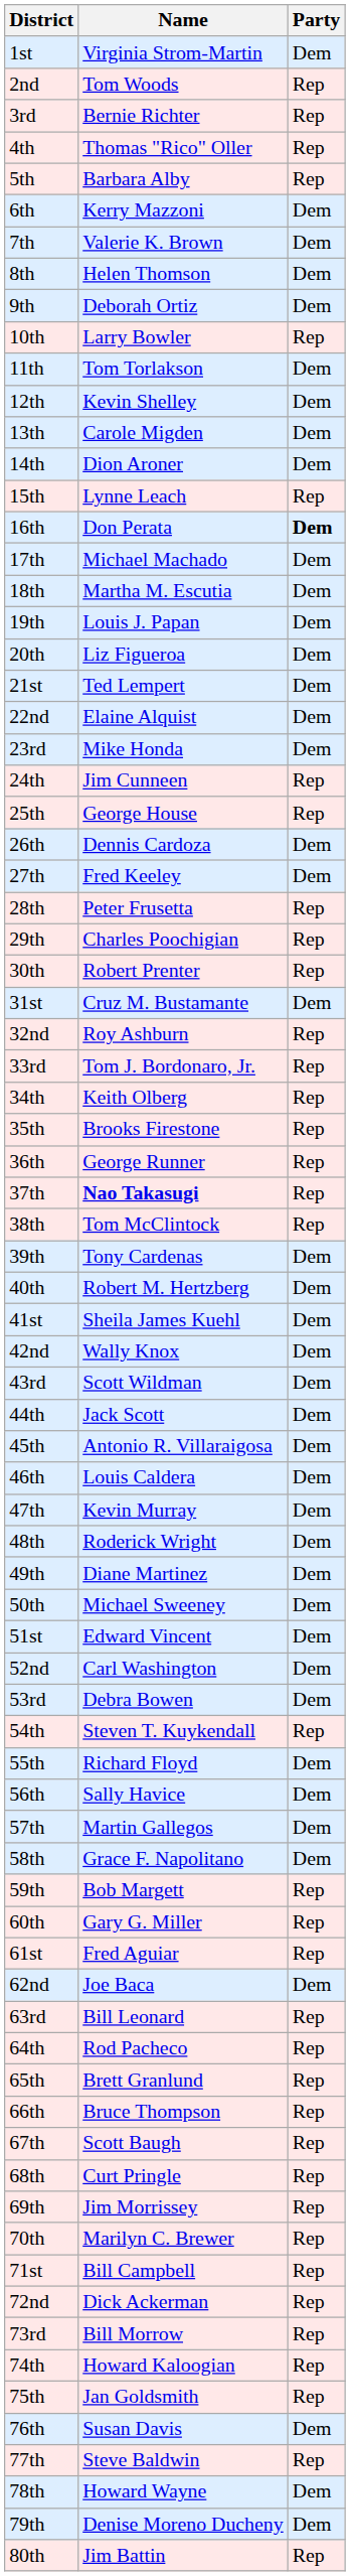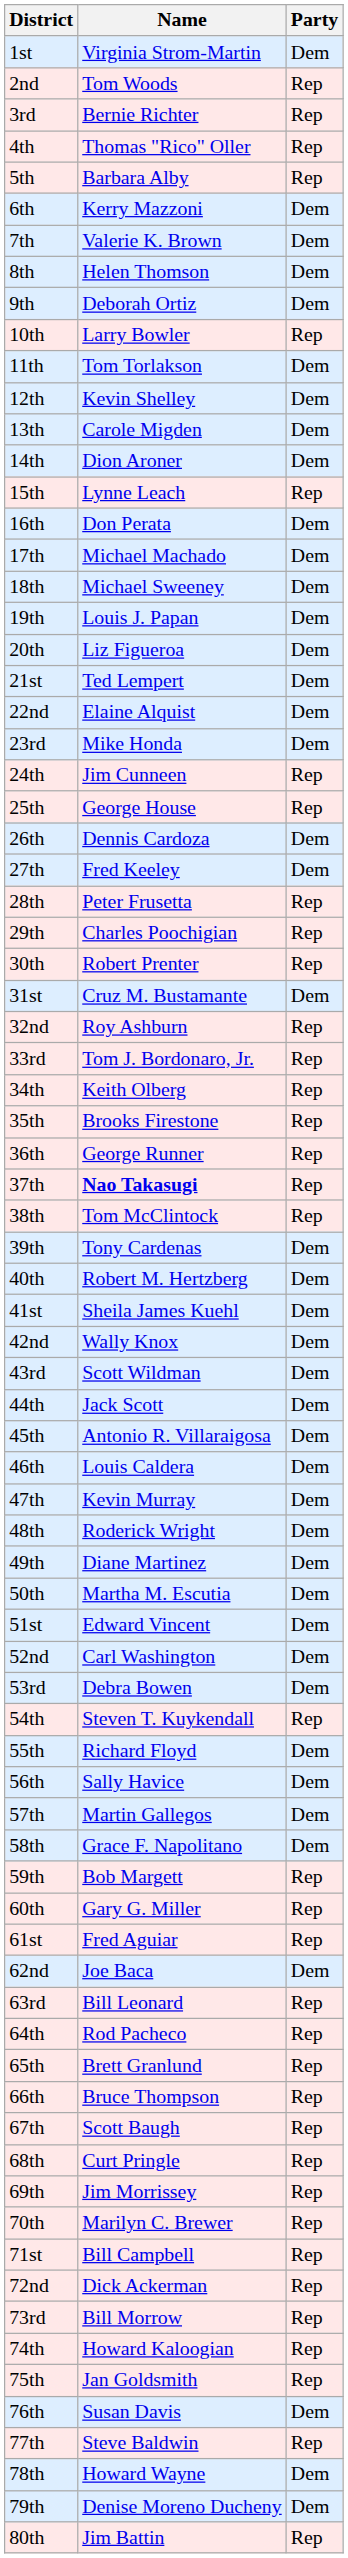 <table class="wikitable">
 <tr>
 <th>District</th>
 <th>Name</th>
 <th>Party</th>
 </tr>
 <tr>
 <td bgcolor=#DDEEFF>1st</td>
 <td bgcolor=#DDEEFF><a href='#'>Virginia Strom-Martin</a></td>
 <td bgcolor=#DDEEFF>Dem</td>
 </tr>
 <tr>
 <td bgcolor=#FFE8E8>2nd</td>
 <td bgcolor=#FFE8E8><a href='#'>Tom Woods</a></td>
 <td bgcolor=#FFE8E8>Rep</td>
 </tr>
 <tr>
 <td bgcolor=#FFE8E8>3rd</td>
 <td bgcolor=#FFE8E8><a href='#'>Bernie Richter</a></td>
 <td bgcolor=#FFE8E8>Rep</td>
 </tr>
 <tr>
 <td bgcolor=#FFE8E8>4th</td>
 <td bgcolor=#FFE8E8><a href='#'>Thomas "Rico" Oller</a></td>
 <td bgcolor=#FFE8E8>Rep</td>
 </tr>
 <tr>
 <td bgcolor=#FFE8E8>5th</td>
 <td bgcolor=#FFE8E8><a href='#'>Barbara Alby</a></td>
 <td bgcolor=#FFE8E8>Rep</td>
 </tr>
 <tr>
 <td bgcolor=#DDEEFF>6th</td>
 <td bgcolor=#DDEEFF><a href='#'>Kerry Mazzoni</a></td>
 <td bgcolor=#DDEEFF>Dem</td>
 </tr>
 <tr>
 <td bgcolor=#DDEEFF>7th</td>
 <td bgcolor=#DDEEFF><a href='#'>Valerie K. Brown</a></td>
 <td bgcolor=#DDEEFF>Dem</td>
 </tr>
 <tr>
 <td bgcolor=#DDEEFF>8th</td>
 <td bgcolor=#DDEEFF><a href='#'>Helen Thomson</a></td>
 <td bgcolor=#DDEEFF>Dem</td>
 </tr>
 <tr>
 <td bgcolor=#DDEEFF>9th</td>
 <td bgcolor=#DDEEFF><a href='#'>Deborah Ortiz</a></td>
 <td bgcolor=#DDEEFF>Dem</td>
 </tr>
 <tr>
 <td bgcolor=#FFE8E8>10th</td>
 <td bgcolor=#FFE8E8><a href='#'>Larry Bowler</a></td>
 <td bgcolor=#FFE8E8>Rep</td>
 </tr>
 <tr>
 <td bgcolor=#DDEEFF>11th</td>
 <td bgcolor=#DDEEFF><a href='#'>Tom Torlakson</a></td>
 <td bgcolor=#DDEEFF>Dem</td>
 </tr>
 <tr>
 <td bgcolor=#DDEEFF>12th</td>
 <td bgcolor=#DDEEFF><a href='#'>Kevin Shelley</a></td>
 <td bgcolor=#DDEEFF>Dem</td>
 </tr>
 <tr>
 <td bgcolor=#DDEEFF>13th</td>
 <td bgcolor=#DDEEFF><a href='#'>Carole Migden</a></td>
 <td bgcolor=#DDEEFF>Dem</td>
 </tr>
 <tr>
 <td bgcolor=#DDEEFF>14th</td>
 <td bgcolor=#DDEEFF><a href='#'>Dion Aroner</a></td>
 <td bgcolor=#DDEEFF>Dem</td>
 </tr>
 <tr>
 <td bgcolor=#FFE8E8>15th</td>
 <td bgcolor=#FFE8E8><a href='#'>Lynne Leach</a></td>
 <td bgcolor=#FFE8E8>Rep</td>
 </tr>
 <tr>
 <td bgcolor=#DDEEFF>16th</td>
 <td bgcolor=#DDEEFF><a href='#'>Don Perata</a></td>
-<td bgcolor=#DDEEFF><strong>Dem</strong></td>
+<td bgcolor=#DDEEFF>Dem</td>
 </tr>
 <tr>
 <td bgcolor=#DDEEFF>17th</td>
 <td bgcolor=#DDEEFF><a href='#'>Michael Machado</a></td>
 <td bgcolor=#DDEEFF>Dem</td>
 </tr>
 <tr>
 <td bgcolor=#DDEEFF>18th</td>
-<td bgcolor=#DDEEFF><a href='#'>Martha M. Escutia</a></td>
+<td bgcolor=#DDEEFF><a href='#'>Michael Sweeney</a></td>
 <td bgcolor=#DDEEFF>Dem</td>
 </tr>
 <tr>
 <td bgcolor=#DDEEFF>19th</td>
 <td bgcolor=#DDEEFF><a href='#'>Louis J. Papan</a></td>
 <td bgcolor=#DDEEFF>Dem</td>
 </tr>
 <tr>
 <td bgcolor=#DDEEFF>20th</td>
 <td bgcolor=#DDEEFF><a href='#'>Liz Figueroa</a></td>
 <td bgcolor=#DDEEFF>Dem</td>
 </tr>
 <tr>
 <td bgcolor=#DDEEFF>21st</td>
 <td bgcolor=#DDEEFF><a href='#'>Ted Lempert</a></td>
 <td bgcolor=#DDEEFF>Dem</td>
 </tr>
 <tr>
 <td bgcolor=#DDEEFF>22nd</td>
 <td bgcolor=#DDEEFF><a href='#'>Elaine Alquist</a></td>
 <td bgcolor=#DDEEFF>Dem</td>
 </tr>
 <tr>
 <td bgcolor=#DDEEFF>23rd</td>
 <td bgcolor=#DDEEFF><a href='#'>Mike Honda</a></td>
 <td bgcolor=#DDEEFF>Dem</td>
 </tr>
 <tr>
 <td bgcolor=#FFE8E8>24th</td>
 <td bgcolor=#FFE8E8><a href='#'>Jim Cunneen</a></td>
 <td bgcolor=#FFE8E8>Rep</td>
 </tr>
 <tr>
 <td bgcolor=#FFE8E8>25th</td>
 <td bgcolor=#FFE8E8><a href='#'>George House</a></td>
 <td bgcolor=#FFE8E8>Rep</td>
 </tr>
 <tr>
 <td bgcolor=#DDEEFF>26th</td>
 <td bgcolor=#DDEEFF><a href='#'>Dennis Cardoza</a></td>
 <td bgcolor=#DDEEFF>Dem</td>
 </tr>
 <tr>
 <td bgcolor=#DDEEFF>27th</td>
 <td bgcolor=#DDEEFF><a href='#'>Fred Keeley</a></td>
 <td bgcolor=#DDEEFF>Dem</td>
 </tr>
 <tr>
 <td bgcolor=#FFE8E8>28th</td>
 <td bgcolor=#FFE8E8><a href='#'>Peter Frusetta</a></td>
 <td bgcolor=#FFE8E8>Rep</td>
 </tr>
 <tr>
 <td bgcolor=#FFE8E8>29th</td>
 <td bgcolor=#FFE8E8><a href='#'>Charles Poochigian</a></td>
 <td bgcolor=#FFE8E8>Rep</td>
 </tr>
 <tr>
 <td bgcolor=#FFE8E8>30th</td>
 <td bgcolor=#FFE8E8><a href='#'>Robert Prenter</a></td>
 <td bgcolor=#FFE8E8>Rep</td>
 </tr>
 <tr>
 <td bgcolor=#DDEEFF>31st</td>
 <td bgcolor=#DDEEFF><a href='#'>Cruz M. Bustamante</a></td>
 <td bgcolor=#DDEEFF>Dem</td>
 </tr>
 <tr>
 <td bgcolor=#FFE8E8>32nd</td>
 <td bgcolor=#FFE8E8><a href='#'>Roy Ashburn</a></td>
 <td bgcolor=#FFE8E8>Rep</td>
 </tr>
 <tr>
 <td bgcolor=#FFE8E8>33rd</td>
 <td bgcolor=#FFE8E8><a href='#'>Tom J. Bordonaro, Jr.</a></td>
 <td bgcolor=#FFE8E8>Rep</td>
 </tr>
 <tr>
 <td bgcolor=#FFE8E8>34th</td>
 <td bgcolor=#FFE8E8><a href='#'>Keith Olberg</a></td>
 <td bgcolor=#FFE8E8>Rep</td>
 </tr>
 <tr>
 <td bgcolor=#FFE8E8>35th</td>
 <td bgcolor=#FFE8E8><a href='#'>Brooks Firestone</a></td>
 <td bgcolor=#FFE8E8>Rep</td>
 </tr>
 <tr>
 <td bgcolor=#FFE8E8>36th</td>
 <td bgcolor=#FFE8E8><a href='#'>George Runner</a></td>
 <td bgcolor=#FFE8E8>Rep</td>
 </tr>
 <tr>
 <td bgcolor=#FFE8E8>37th</td>
 <td bgcolor=#FFE8E8><strong><a href='#'>Nao Takasugi</a></strong></td>
 <td bgcolor=#FFE8E8>Rep</td>
 </tr>
 <tr>
 <td bgcolor=#FFE8E8>38th</td>
 <td bgcolor=#FFE8E8><a href='#'>Tom McClintock</a></td>
 <td bgcolor=#FFE8E8>Rep</td>
 </tr>
 <tr>
 <td bgcolor=#DDEEFF>39th</td>
 <td bgcolor=#DDEEFF><a href='#'>Tony Cardenas</a></td>
 <td bgcolor=#DDEEFF>Dem</td>
 </tr>
 <tr>
 <td bgcolor=#DDEEFF>40th</td>
 <td bgcolor=#DDEEFF><a href='#'>Robert M. Hertzberg</a></td>
 <td bgcolor=#DDEEFF>Dem</td>
 </tr>
 <tr>
 <td bgcolor=#DDEEFF>41st</td>
 <td bgcolor=#DDEEFF><a href='#'>Sheila James Kuehl</a></td>
 <td bgcolor=#DDEEFF>Dem</td>
 </tr>
 <tr>
 <td bgcolor=#DDEEFF>42nd</td>
 <td bgcolor=#DDEEFF><a href='#'>Wally Knox</a></td>
 <td bgcolor=#DDEEFF>Dem</td>
 </tr>
 <tr>
 <td bgcolor=#DDEEFF>43rd</td>
 <td bgcolor=#DDEEFF><a href='#'>Scott Wildman</a></td>
 <td bgcolor=#DDEEFF>Dem</td>
 </tr>
 <tr>
 <td bgcolor=#DDEEFF>44th</td>
 <td bgcolor=#DDEEFF><a href='#'>Jack Scott</a></td>
 <td bgcolor=#DDEEFF>Dem</td>
 </tr>
 <tr>
 <td bgcolor=#DDEEFF>45th</td>
 <td bgcolor=#DDEEFF><a href='#'>Antonio R. Villaraigosa</a></td>
 <td bgcolor=#DDEEFF>Dem</td>
 </tr>
 <tr>
 <td bgcolor=#DDEEFF>46th</td>
 <td bgcolor=#DDEEFF><a href='#'>Louis Caldera</a></td>
 <td bgcolor=#DDEEFF>Dem</td>
 </tr>
 <tr>
 <td bgcolor=#DDEEFF>47th</td>
 <td bgcolor=#DDEEFF><a href='#'>Kevin Murray</a></td>
 <td bgcolor=#DDEEFF>Dem</td>
 </tr>
 <tr>
 <td bgcolor=#DDEEFF>48th</td>
 <td bgcolor=#DDEEFF><a href='#'>Roderick Wright</a></td>
 <td bgcolor=#DDEEFF>Dem</td>
 </tr>
 <tr>
 <td bgcolor=#DDEEFF>49th</td>
 <td bgcolor=#DDEEFF><a href='#'>Diane Martinez</a></td>
 <td bgcolor=#DDEEFF>Dem</td>
 </tr>
 <tr>
 <td bgcolor=#DDEEFF>50th</td>
-<td bgcolor=#DDEEFF><a href='#'>Michael Sweeney</a></td>
+<td bgcolor=#DDEEFF><a href='#'>Martha M. Escutia</a></td>
 <td bgcolor=#DDEEFF>Dem</td>
 </tr>
 <tr>
 <td bgcolor=#DDEEFF>51st</td>
 <td bgcolor=#DDEEFF><a href='#'>Edward Vincent</a></td>
 <td bgcolor=#DDEEFF>Dem</td>
 </tr>
 <tr>
 <td bgcolor=#DDEEFF>52nd</td>
 <td bgcolor=#DDEEFF><a href='#'>Carl Washington</a></td>
 <td bgcolor=#DDEEFF>Dem</td>
 </tr>
 <tr>
 <td bgcolor=#DDEEFF>53rd</td>
 <td bgcolor=#DDEEFF><a href='#'>Debra Bowen</a></td>
 <td bgcolor=#DDEEFF>Dem</td>
 </tr>
 <tr>
 <td bgcolor=#FFE8E8>54th</td>
 <td bgcolor=#FFE8E8><a href='#'>Steven T. Kuykendall</a></td>
 <td bgcolor=#FFE8E8>Rep</td>
 </tr>
 <tr>
 <td bgcolor=#DDEEFF>55th</td>
 <td bgcolor=#DDEEFF><a href='#'>Richard Floyd</a></td>
 <td bgcolor=#DDEEFF>Dem</td>
 </tr>
 <tr>
 <td bgcolor=#DDEEFF>56th</td>
 <td bgcolor=#DDEEFF><a href='#'>Sally Havice</a></td>
 <td bgcolor=#DDEEFF>Dem</td>
 </tr>
 <tr>
 <td bgcolor=#DDEEFF>57th</td>
 <td bgcolor=#DDEEFF><a href='#'>Martin Gallegos</a></td>
 <td bgcolor=#DDEEFF>Dem</td>
 </tr>
 <tr>
 <td bgcolor=#DDEEFF>58th</td>
 <td bgcolor=#DDEEFF><a href='#'>Grace F. Napolitano</a></td>
 <td bgcolor=#DDEEFF>Dem</td>
 </tr>
 <tr>
 <td bgcolor=#FFE8E8>59th</td>
 <td bgcolor=#FFE8E8><a href='#'>Bob Margett</a></td>
 <td bgcolor=#FFE8E8>Rep</td>
 </tr>
 <tr>
 <td bgcolor=#FFE8E8>60th</td>
 <td bgcolor=#FFE8E8><a href='#'>Gary G. Miller</a></td>
 <td bgcolor=#FFE8E8>Rep</td>
 </tr>
 <tr>
 <td bgcolor=#FFE8E8>61st</td>
 <td bgcolor=#FFE8E8><a href='#'>Fred Aguiar</a></td>
 <td bgcolor=#FFE8E8>Rep</td>
 </tr>
 <tr>
 <td bgcolor=#DDEEFF>62nd</td>
 <td bgcolor=#DDEEFF><a href='#'>Joe Baca</a></td>
 <td bgcolor=#DDEEFF>Dem</td>
 </tr>
 <tr>
 <td bgcolor=#FFE8E8>63rd</td>
 <td bgcolor=#FFE8E8><a href='#'>Bill Leonard</a></td>
 <td bgcolor=#FFE8E8>Rep</td>
 </tr>
 <tr>
 <td bgcolor=#FFE8E8>64th</td>
 <td bgcolor=#FFE8E8><a href='#'>Rod Pacheco</a></td>
 <td bgcolor=#FFE8E8>Rep</td>
 </tr>
 <tr>
 <td bgcolor=#FFE8E8>65th</td>
 <td bgcolor=#FFE8E8><a href='#'>Brett Granlund</a></td>
 <td bgcolor=#FFE8E8>Rep</td>
 </tr>
 <tr>
 <td bgcolor=#FFE8E8>66th</td>
 <td bgcolor=#FFE8E8><a href='#'>Bruce Thompson</a></td>
 <td bgcolor=#FFE8E8>Rep</td>
 </tr>
 <tr>
 <td bgcolor=#FFE8E8>67th</td>
 <td bgcolor=#FFE8E8><a href='#'>Scott Baugh</a></td>
 <td bgcolor=#FFE8E8>Rep</td>
 </tr>
 <tr>
 <td bgcolor=#FFE8E8>68th</td>
 <td bgcolor=#FFE8E8><a href='#'>Curt Pringle</a></td>
 <td bgcolor=#FFE8E8>Rep</td>
 </tr>
 <tr>
 <td bgcolor=#FFE8E8>69th</td>
 <td bgcolor=#FFE8E8><a href='#'>Jim Morrissey</a></td>
 <td bgcolor=#FFE8E8>Rep</td>
 </tr>
 <tr>
 <td bgcolor=#FFE8E8>70th</td>
 <td bgcolor=#FFE8E8><a href='#'>Marilyn C. Brewer</a></td>
 <td bgcolor=#FFE8E8>Rep</td>
 </tr>
 <tr>
 <td bgcolor=#FFE8E8>71st</td>
 <td bgcolor=#FFE8E8><a href='#'>Bill Campbell</a></td>
 <td bgcolor=#FFE8E8>Rep</td>
 </tr>
 <tr>
 <td bgcolor=#FFE8E8>72nd</td>
 <td bgcolor=#FFE8E8><a href='#'>Dick Ackerman</a></td>
 <td bgcolor=#FFE8E8>Rep</td>
 </tr>
 <tr>
 <td bgcolor=#FFE8E8>73rd</td>
 <td bgcolor=#FFE8E8><a href='#'>Bill Morrow</a></td>
 <td bgcolor=#FFE8E8>Rep</td>
 </tr>
 <tr>
 <td bgcolor=#FFE8E8>74th</td>
 <td bgcolor=#FFE8E8><a href='#'>Howard Kaloogian</a></td>
 <td bgcolor=#FFE8E8>Rep</td>
 </tr>
 <tr>
 <td bgcolor=#FFE8E8>75th</td>
 <td bgcolor=#FFE8E8><a href='#'>Jan Goldsmith</a></td>
 <td bgcolor=#FFE8E8>Rep</td>
 </tr>
 <tr>
 <td bgcolor=#DDEEFF>76th</td>
 <td bgcolor=#DDEEFF><a href='#'>Susan Davis</a></td>
 <td bgcolor=#DDEEFF>Dem</td>
 </tr>
 <tr>
 <td bgcolor=#FFE8E8>77th</td>
 <td bgcolor=#FFE8E8><a href='#'>Steve Baldwin</a></td>
 <td bgcolor=#FFE8E8>Rep</td>
 </tr>
 <tr>
 <td bgcolor=#DDEEFF>78th</td>
 <td bgcolor=#DDEEFF><a href='#'>Howard Wayne</a></td>
 <td bgcolor=#DDEEFF>Dem</td>
 </tr>
 <tr>
 <td bgcolor=#DDEEFF>79th</td>
 <td bgcolor=#DDEEFF><a href='#'>Denise Moreno Ducheny</a></td>
 <td bgcolor=#DDEEFF>Dem</td>
 </tr>
 <tr>
 <td bgcolor=#FFE8E8>80th</td>
 <td bgcolor=#FFE8E8><a href='#'>Jim Battin</a></td>
 <td bgcolor=#FFE8E8>Rep</td>
 </tr>
 </table>
